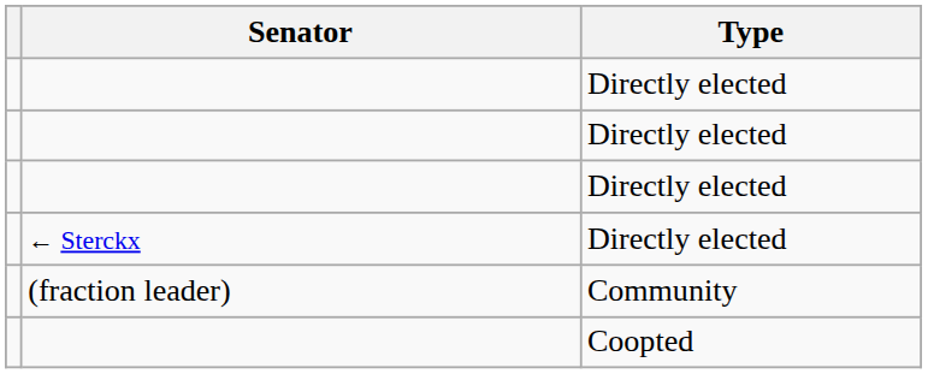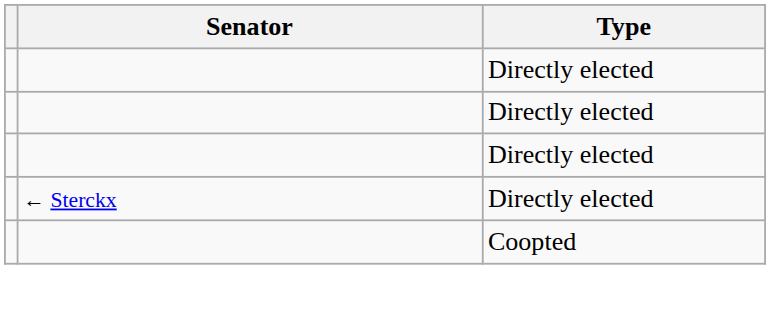 <table class="sortable wikitable" style="text-align:left; font-size:90%">
 <tr>
 <th></th>
 <th width="250">Senator</th>
 <th width="150">Type</th>
 </tr>
 <tr>
 <td></td>
 <td align=left></td>
 <td>Directly elected</td>
 </tr>
 <tr>
 <td></td>
 <td align=left></td>
 <td>Directly elected</td>
 </tr>
 <tr>
 <td></td>
 <td align=left></td>
 <td>Directly elected</td>
 </tr>
 <tr>
 <td></td>
 <td align=left> <small>← <a href='#'>Sterckx</a></small></td>
 <td>Directly elected</td>
 </tr>
 <tr>
 <td></td>
-<td align=left> (fraction leader)</td>
-<td>Community</td>
-</tr>
-<tr>
-<td></td>
 <td align=left></td>
 <td>Coopted</td>
 </tr>
 </table>
